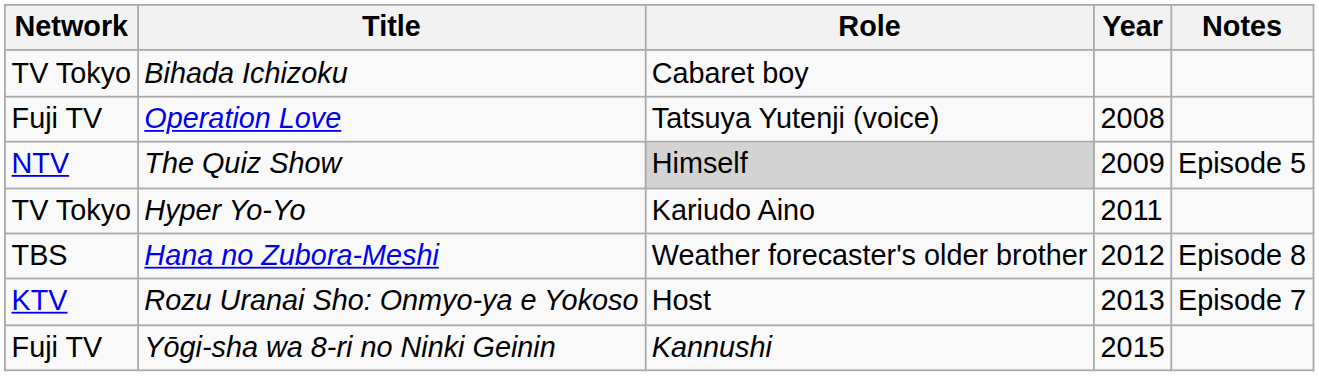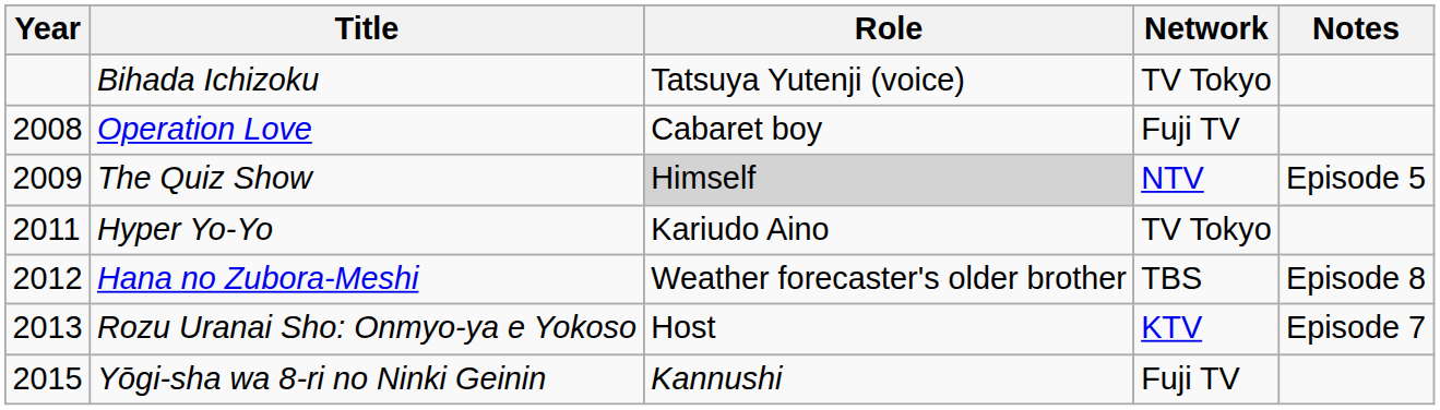 <table class="wikitable">
 <tr>
-<th>Network</th>
+<th>Year</th>
 <th>Title</th>
 <th>Role</th>
-<th>Year</th>
+<th>Network</th>
 <th>Notes</th>
 </tr>
 <tr>
+<td></td>
+<td><em>Bihada Ichizoku</em></td>
+<td>Tatsuya Yutenji (voice)</td>
 <td>TV Tokyo</td>
-<td><em>Bihada Ichizoku</em></td>
-<td>Cabaret boy</td>
-<td></td>
 <td></td>
 </tr>
 <tr>
+<td>2008</td>
+<td><em><a href='#'>Operation Love</a></em></td>
+<td>Cabaret boy</td>
 <td>Fuji TV</td>
-<td><em><a href='#'>Operation Love</a></em></td>
-<td>Tatsuya Yutenji (voice)</td>
-<td>2008</td>
 <td></td>
 </tr>
 <tr>
-<td><a href='#'>NTV</a></td>
+<td>2009</td>
 <td><em>The Quiz Show</em></td>
 <td style="background: lightgrey;">Himself</td>
-<td>2009</td>
+<td><a href='#'>NTV</a></td>
 <td>Episode 5</td>
 </tr>
 <tr>
-<td>TV Tokyo</td>
+<td>2011</td>
 <td><em>Hyper Yo-Yo</em></td>
 <td>Kariudo Aino</td>
-<td>2011</td>
+<td>TV Tokyo</td>
 <td></td>
 </tr>
 <tr>
-<td>TBS</td>
+<td>2012</td>
 <td><em><a href='#'>Hana no Zubora-Meshi</a></em></td>
 <td>Weather forecaster's older brother</td>
-<td>2012</td>
+<td>TBS</td>
 <td>Episode 8</td>
 </tr>
 <tr>
-<td><a href='#'>KTV</a></td>
+<td>2013</td>
 <td><em>Rozu Uranai Sho: Onmyo-ya e Yokoso</em></td>
 <td>Host</td>
-<td>2013</td>
+<td><a href='#'>KTV</a></td>
 <td>Episode 7</td>
 </tr>
 <tr>
-<td>Fuji TV</td>
+<td>2015</td>
 <td><em>Yōgi-sha wa 8-ri no Ninki Geinin</em></td>
 <td><em>Kannushi</em></td>
-<td>2015</td>
+<td>Fuji TV</td>
 <td></td>
 </tr>
 </table>
